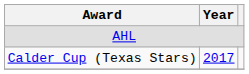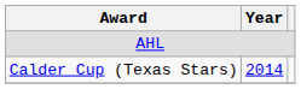 <table class="wikitable">
 <tr>
 <th>Award</th>
 <th>Year</th>
 <th></th>
 </tr>
 <tr ALIGN="center" bgcolor="#e0e0e0">
 <td colspan="3"><a href='#'>AHL</a></td>
 </tr>
 <tr>
 <td><a href='#'>Calder Cup</a> (Texas Stars)</td>
-<td><a href='#'>2017</a></td>
+<td><a href='#'>2014</a></td>
 <td></td>
 </tr>
 <tr>
 </tr>
 </table>
